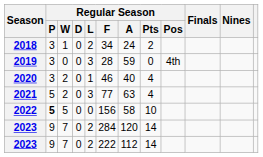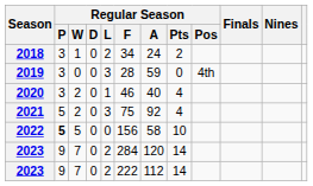 <table class="wikitable" style="text-align: center">
 <tr>
 <th rowspan="2" scope="col">Season</th>
 <th colspan="8" scope="col">Regular Season</th>
 <th rowspan="2" scope="col">Finals</th>
 <th rowspan="2" scope="col">Nines</th>
 <th rowspan="2" scope="col"></th>
 </tr>
 <tr>
 <th scope="col">P</th>
 <th scope="col">W</th>
 <th scope="col">D</th>
 <th scope="col">L</th>
 <th scope="col">F</th>
 <th scope="col">A</th>
 <th scope="col">Pts</th>
 <th scope="col">Pos</th>
 </tr>
 <tr>
 <th scope="row"><a href='#'>2018</a></th>
 <td>3</td>
 <td>1</td>
 <td>0</td>
 <td>2</td>
 <td>34</td>
 <td>24</td>
 <td>2</td>
 <td></td>
 <td></td>
 <td></td>
 <td></td>
 </tr>
 <tr>
 <th scope="row"><a href='#'>2019</a></th>
 <td>3</td>
 <td>0</td>
 <td>0</td>
 <td>3</td>
 <td>28</td>
 <td>59</td>
 <td>0</td>
 <td>4th</td>
 <td></td>
 <td></td>
 <td></td>
 </tr>
 <tr>
 <th scope="row"><a href='#'>2020</a></th>
 <td>3</td>
 <td>2</td>
 <td>0</td>
 <td>1</td>
 <td>46</td>
 <td>40</td>
 <td>4</td>
 <td></td>
 <td></td>
 <td></td>
 <td></td>
 </tr>
 <tr>
 <th scope="row"><a href='#'>2021</a></th>
 <td>5</td>
 <td>2</td>
 <td>0</td>
 <td>3</td>
-<td>77</td>
-<td>63</td>
+<td>75</td>
+<td>92</td>
 <td>4</td>
 <td></td>
 <td></td>
 <td></td>
 <td></td>
 </tr>
 <tr>
 <th scope="row"><a href='#'>2022</a></th>
 <td><strong>5</strong></td>
 <td>5</td>
 <td>0</td>
 <td>0</td>
 <td>156</td>
 <td>58</td>
 <td>10</td>
 <td></td>
 <td></td>
 <td></td>
 <td></td>
 </tr>
 <tr>
 <th scope="row"><a href='#'>2023</a></th>
 <td>9</td>
 <td>7</td>
 <td>0</td>
 <td>2</td>
 <td>284</td>
 <td>120</td>
 <td>14</td>
 <td></td>
 <td></td>
 <td></td>
 <td></td>
 </tr>
 <tr>
 <th scope="row"><a href='#'>2023</a></th>
 <td>9</td>
 <td>7</td>
 <td>0</td>
 <td>2</td>
 <td>222</td>
 <td>112</td>
 <td>14</td>
 <td></td>
 <td></td>
 <td></td>
 <td></td>
 </tr>
 </table>
